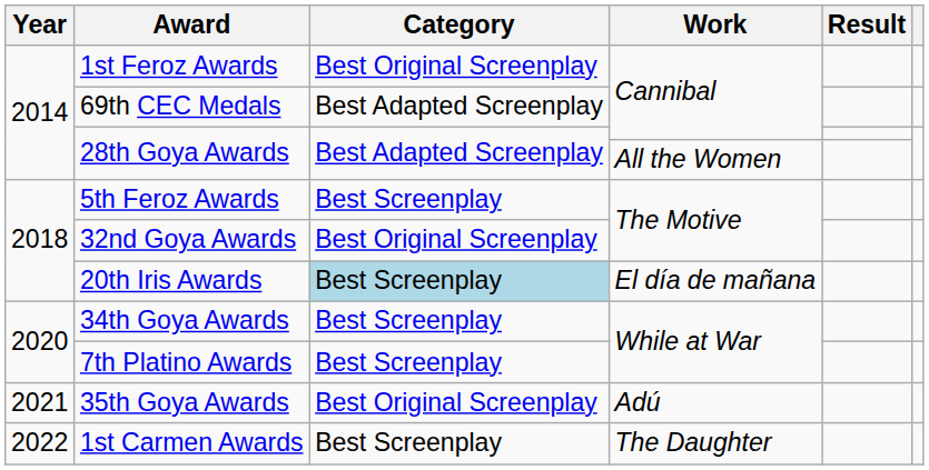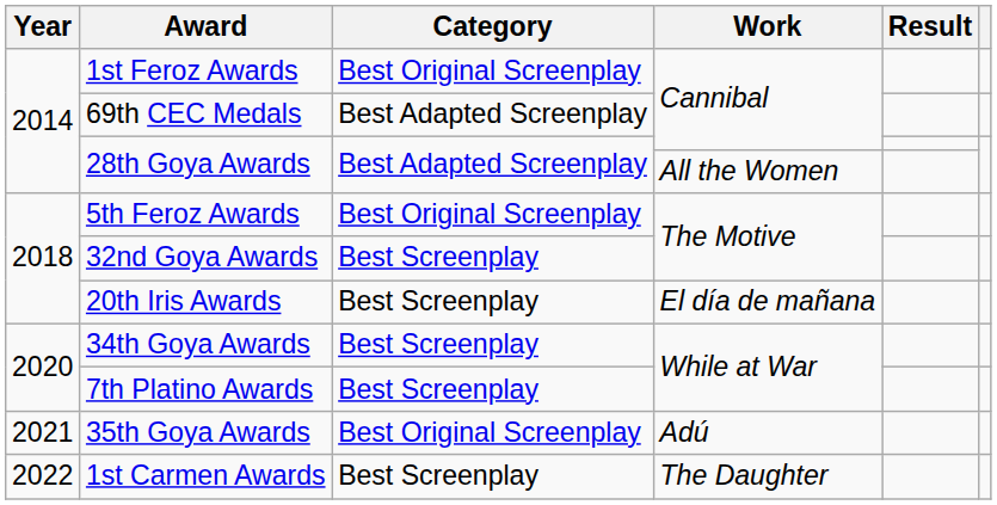 <table class="wikitable sortable">
 <tr>
 <th>Year</th>
 <th>Award</th>
 <th>Category</th>
 <th>Work</th>
 <th>Result</th>
 <th class = "unsortable"></th>
 </tr>
 <tr>
 <td align = "center" rowspan = "4">2014</td>
 <td><a href='#'>1st Feroz Awards</a></td>
 <td><a href='#'>Best Original Screenplay</a></td>
 <td rowspan = "3"><em>Cannibal</em></td>
 <td></td>
 <td align = "center"></td>
 </tr>
 <tr>
 <td>69th <a href='#'>CEC Medals</a></td>
 <td>Best Adapted Screenplay</td>
 <td></td>
 <td align = "center"></td>
 </tr>
 <tr>
 <td rowspan = "2"><a href='#'>28th Goya Awards</a></td>
 <td rowspan = "2"><a href='#'>Best Adapted Screenplay</a></td>
 <td></td>
 <td align = "center" rowspan = "2"></td>
 </tr>
 <tr>
 <td><em>All the Women</em></td>
 <td></td>
 </tr>
 <tr>
 <td align = "center" rowspan = "3">2018</td>
 <td><a href='#'>5th Feroz Awards</a></td>
-<td><a href='#'>Best Screenplay</a></td>
+<td><a href='#'>Best Original Screenplay</a></td>
 <td rowspan = "2"><em>The Motive</em></td>
 <td></td>
 <td align = "center"></td>
 </tr>
 <tr>
 <td><a href='#'>32nd Goya Awards</a></td>
-<td><a href='#'>Best Original Screenplay</a></td>
+<td><a href='#'>Best Screenplay</a></td>
 <td></td>
 <td align = "center"></td>
 </tr>
 <tr>
 <td><a href='#'>20th Iris Awards</a></td>
-<td style="background: lightblue;">Best Screenplay</td>
+<td>Best Screenplay</td>
 <td><em>El día de mañana</em></td>
 <td></td>
 <td align = "center"></td>
 </tr>
 <tr>
 <td align = "center" rowspan = "2">2020</td>
 <td><a href='#'>34th Goya Awards</a></td>
 <td><a href='#'>Best Screenplay</a></td>
 <td rowspan = "2"><em>While at War</em></td>
 <td></td>
 <td align = "center"></td>
 </tr>
 <tr>
 <td><a href='#'>7th Platino Awards</a></td>
 <td><a href='#'>Best Screenplay</a></td>
 <td></td>
 <td align = "center"></td>
 </tr>
 <tr>
 <td align = "center">2021</td>
 <td><a href='#'>35th Goya Awards</a></td>
 <td><a href='#'>Best Original Screenplay</a></td>
 <td><em>Adú</em></td>
 <td></td>
 <td align = "center"></td>
 </tr>
 <tr>
 <td align = "center">2022</td>
 <td><a href='#'>1st Carmen Awards</a></td>
 <td>Best Screenplay</td>
 <td><em>The Daughter</em></td>
 <td></td>
 <td align = "center"></td>
 </tr>
 </table>
